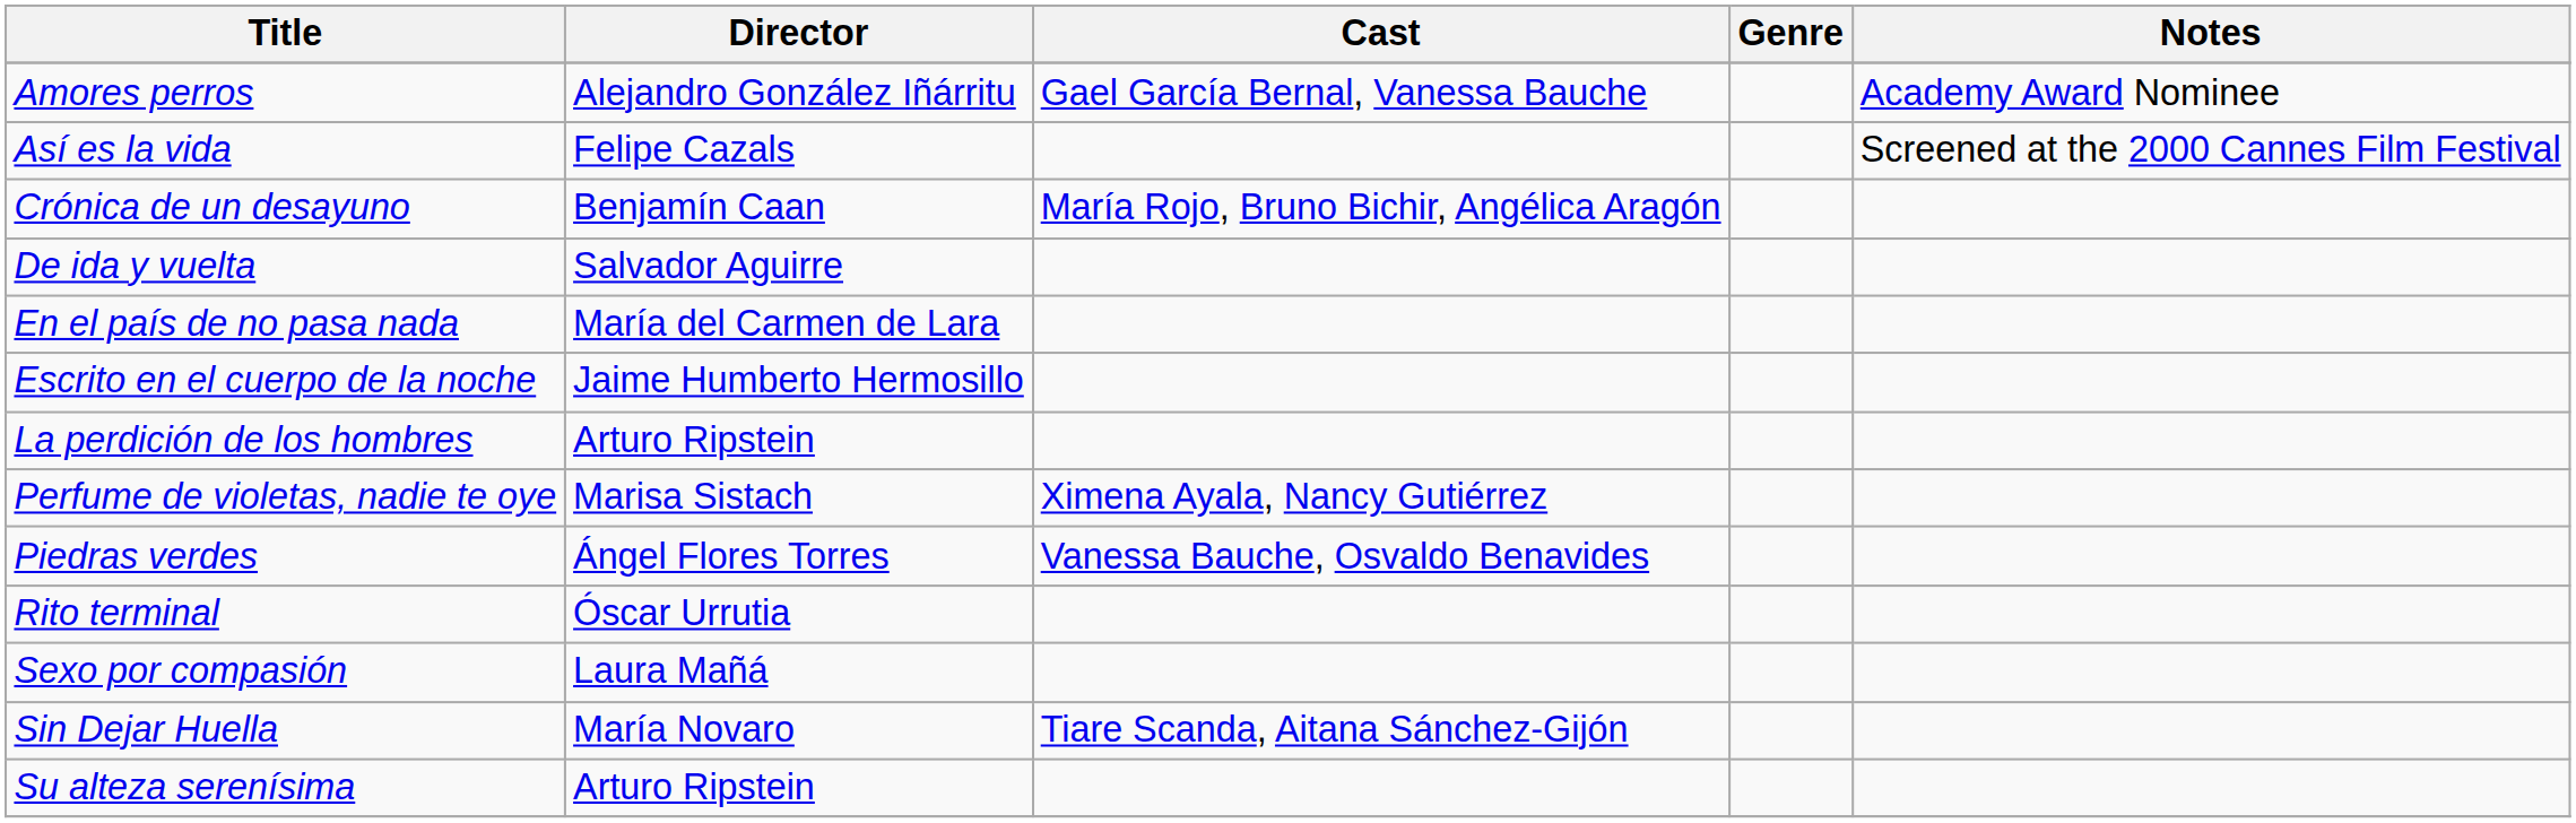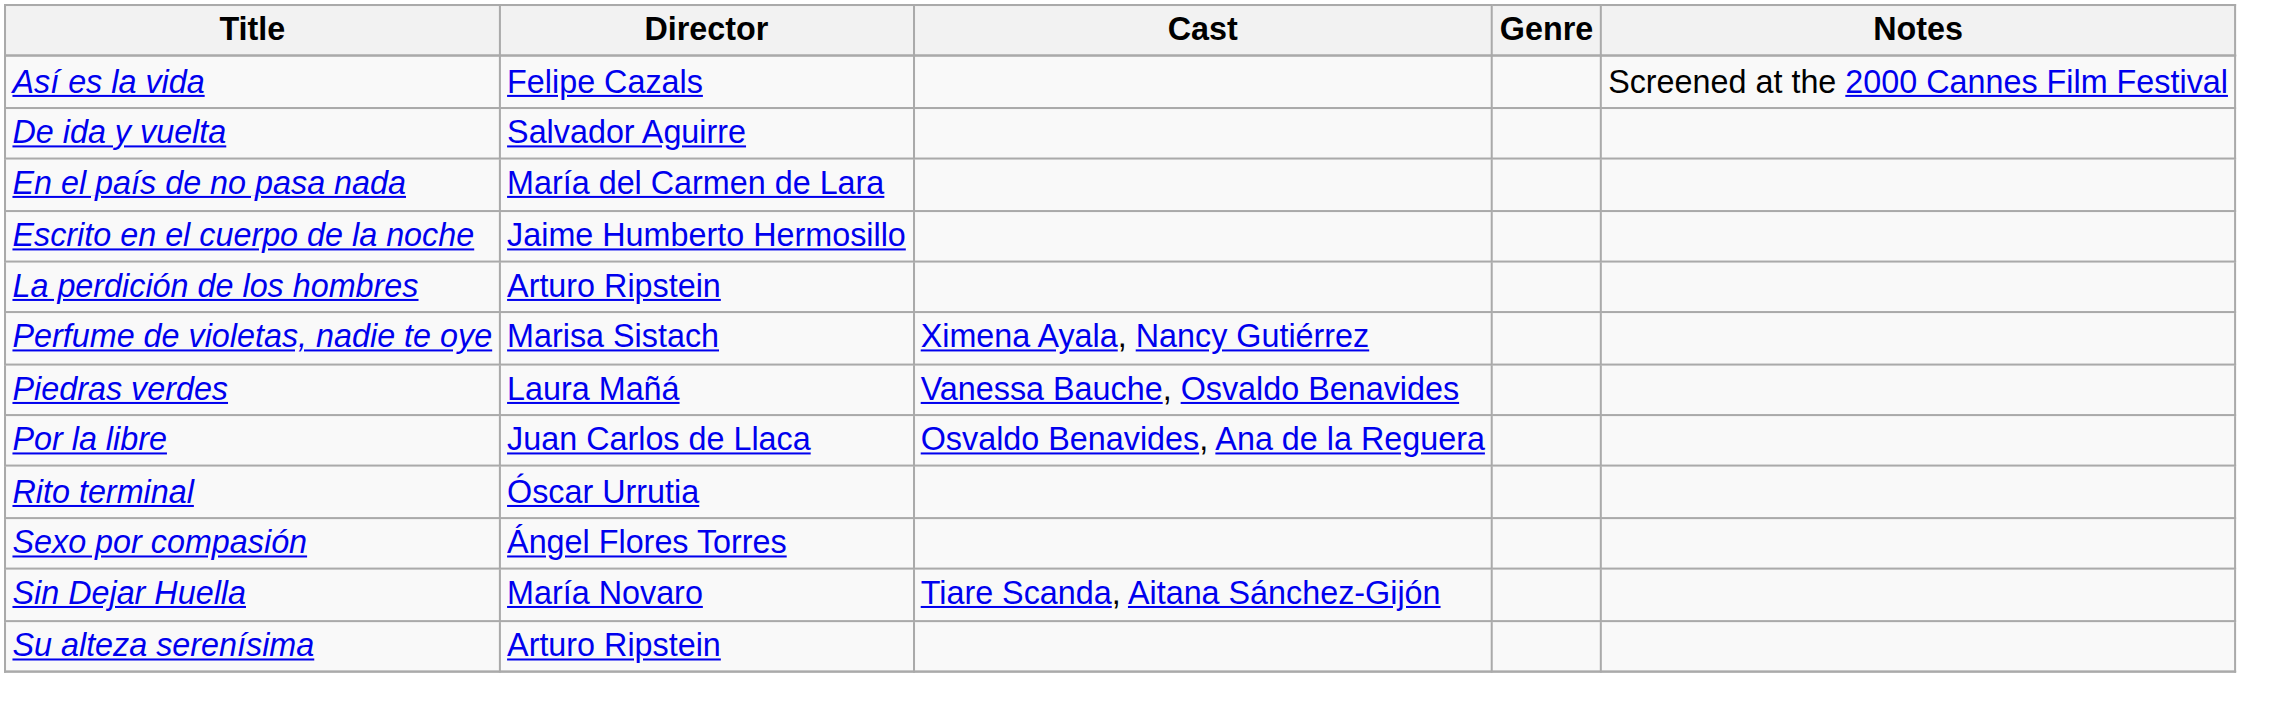 <table class="wikitable sortable">
 <tr>
 <th>Title</th>
 <th>Director</th>
 <th>Cast</th>
 <th>Genre</th>
 <th>Notes</th>
 </tr>
 <tr>
 </tr>
 <tr>
-<td><em><a href='#'>Amores perros</a></em></td>
-<td><a href='#'>Alejandro González Iñárritu</a></td>
-<td><a href='#'>Gael García Bernal</a>, <a href='#'>Vanessa Bauche</a></td>
-<td></td>
-<td><a href='#'>Academy Award</a> Nominee</td>
-</tr>
-<tr>
 <td><em><a href='#'>Así es la vida</a></em></td>
 <td><a href='#'>Felipe Cazals</a></td>
 <td></td>
 <td></td>
 <td>Screened at the <a href='#'>2000 Cannes Film Festival</a></td>
-</tr>
-<tr>
-<td><em><a href='#'>Crónica de un desayuno</a></em></td>
-<td><a href='#'>Benjamín Caan</a></td>
-<td><a href='#'>María Rojo</a>, <a href='#'>Bruno Bichir</a>, <a href='#'>Angélica Aragón</a></td>
-<td></td>
-<td></td>
 </tr>
 <tr>
 <td><em><a href='#'>De ida y vuelta</a></em></td>
 <td><a href='#'>Salvador Aguirre</a></td>
 <td></td>
 <td></td>
 <td></td>
 </tr>
 <tr>
 <td><em><a href='#'>En el país de no pasa nada</a></em></td>
 <td><a href='#'>María del Carmen de Lara</a></td>
 <td></td>
 <td></td>
 <td></td>
 </tr>
 <tr>
 <td><em><a href='#'>Escrito en el cuerpo de la noche</a></em></td>
 <td><a href='#'>Jaime Humberto Hermosillo</a></td>
 <td></td>
 <td></td>
 <td></td>
 </tr>
 <tr>
 <td><em><a href='#'>La perdición de los hombres</a></em></td>
 <td><a href='#'>Arturo Ripstein</a></td>
 <td></td>
 <td></td>
 <td></td>
 </tr>
 <tr>
 <td><em><a href='#'>Perfume de violetas, nadie te oye</a></em></td>
 <td><a href='#'>Marisa Sistach</a></td>
 <td><a href='#'>Ximena Ayala</a>, <a href='#'>Nancy Gutiérrez</a></td>
 <td></td>
 <td></td>
 </tr>
 <tr>
 <td><em><a href='#'>Piedras verdes</a></em></td>
-<td><a href='#'>Ángel Flores Torres</a></td>
+<td><a href='#'>Laura Mañá</a></td>
 <td><a href='#'>Vanessa Bauche</a>, <a href='#'>Osvaldo Benavides</a></td>
+<td></td>
+<td></td>
+</tr>
+<tr>
+<td><em><a href='#'>Por la libre</a></em></td>
+<td><a href='#'>Juan Carlos de Llaca</a></td>
+<td><a href='#'>Osvaldo Benavides</a>, <a href='#'>Ana de la Reguera</a></td>
 <td></td>
 <td></td>
 </tr>
 <tr>
 <td><em><a href='#'>Rito terminal</a></em></td>
 <td><a href='#'>Óscar Urrutia</a></td>
 <td></td>
 <td></td>
 <td></td>
 </tr>
 <tr>
 <td><em><a href='#'>Sexo por compasión</a></em></td>
-<td><a href='#'>Laura Mañá</a></td>
+<td><a href='#'>Ángel Flores Torres</a></td>
 <td></td>
 <td></td>
 <td></td>
 </tr>
 <tr>
 <td><em><a href='#'>Sin Dejar Huella</a></em></td>
 <td><a href='#'>María Novaro</a></td>
 <td><a href='#'>Tiare Scanda</a>, <a href='#'>Aitana Sánchez-Gijón</a></td>
 <td></td>
 <td></td>
 </tr>
 <tr>
 <td><em><a href='#'>Su alteza serenísima</a></em></td>
 <td><a href='#'>Arturo Ripstein</a></td>
 <td></td>
 <td></td>
 <td></td>
 </tr>
 <tr>
 </tr>
 </table>
